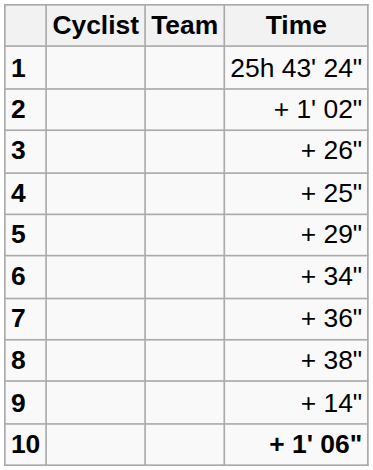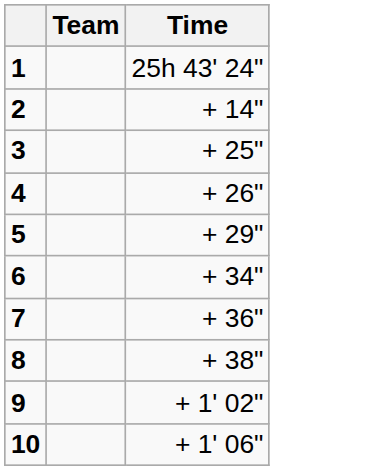 <table class="wikitable">
 <tr>
 <th></th>
-<th>Cyclist</th>
 <th>Team</th>
 <th>Time</th>
 </tr>
 <tr>
 <td><strong>1</strong></td>
 <td></td>
-<td></td>
 <td align=right>25h 43' 24"</td>
 </tr>
 <tr>
 <td><strong>2</strong></td>
 <td></td>
-<td></td>
-<td align=right>+ 1' 02"</td>
+<td align=right>+ 14"</td>
 </tr>
 <tr>
 <td><strong>3</strong></td>
 <td></td>
+<td align=right>+ 25"</td>
+</tr>
+<tr>
+<td><strong>4</strong></td>
 <td></td>
 <td align=right>+ 26"</td>
 </tr>
 <tr>
-<td><strong>4</strong></td>
-<td></td>
-<td></td>
-<td align=right>+ 25"</td>
-</tr>
-<tr>
 <td><strong>5</strong></td>
-<td></td>
 <td></td>
 <td align=right>+ 29"</td>
 </tr>
 <tr>
 <td><strong>6</strong></td>
 <td></td>
-<td></td>
 <td align=right>+ 34"</td>
 </tr>
 <tr>
 <td><strong>7</strong></td>
-<td></td>
 <td></td>
 <td align=right>+ 36"</td>
 </tr>
 <tr>
 <td><strong>8</strong></td>
 <td></td>
-<td></td>
 <td align=right>+ 38"</td>
 </tr>
 <tr>
 <td><strong>9</strong></td>
 <td></td>
-<td></td>
-<td align=right>+ 14"</td>
+<td align=right>+ 1' 02"</td>
 </tr>
 <tr>
 <td><strong>10</strong></td>
 <td></td>
-<td></td>
-<td align=right><strong>+ 1' 06"</strong></td>
+<td align=right>+ 1' 06"</td>
 </tr>
 </table>
